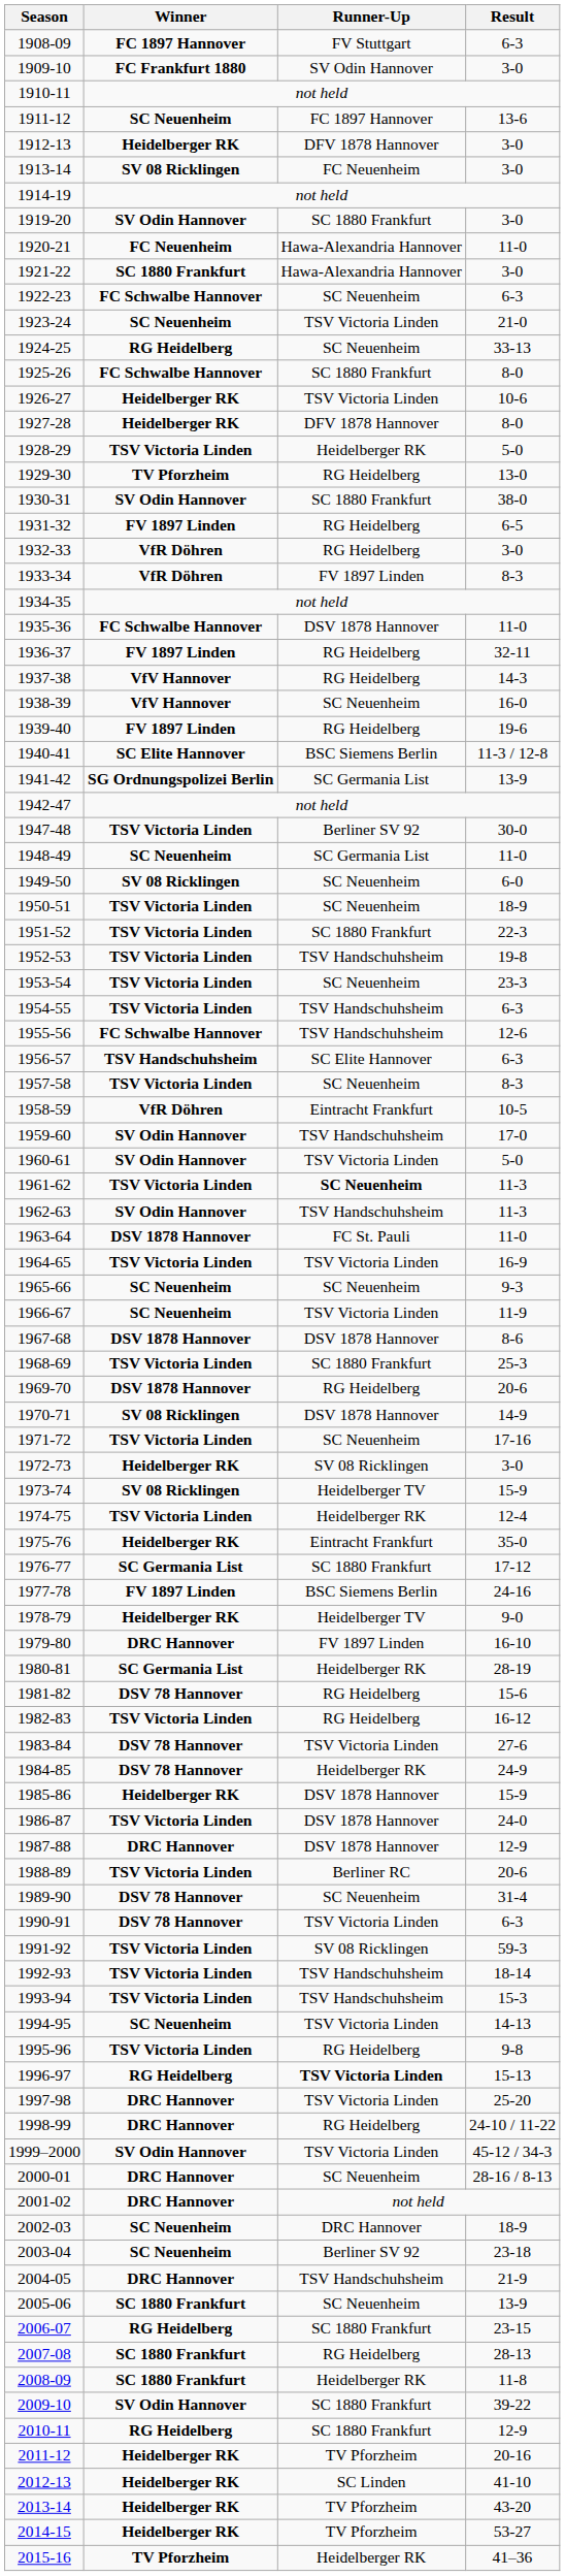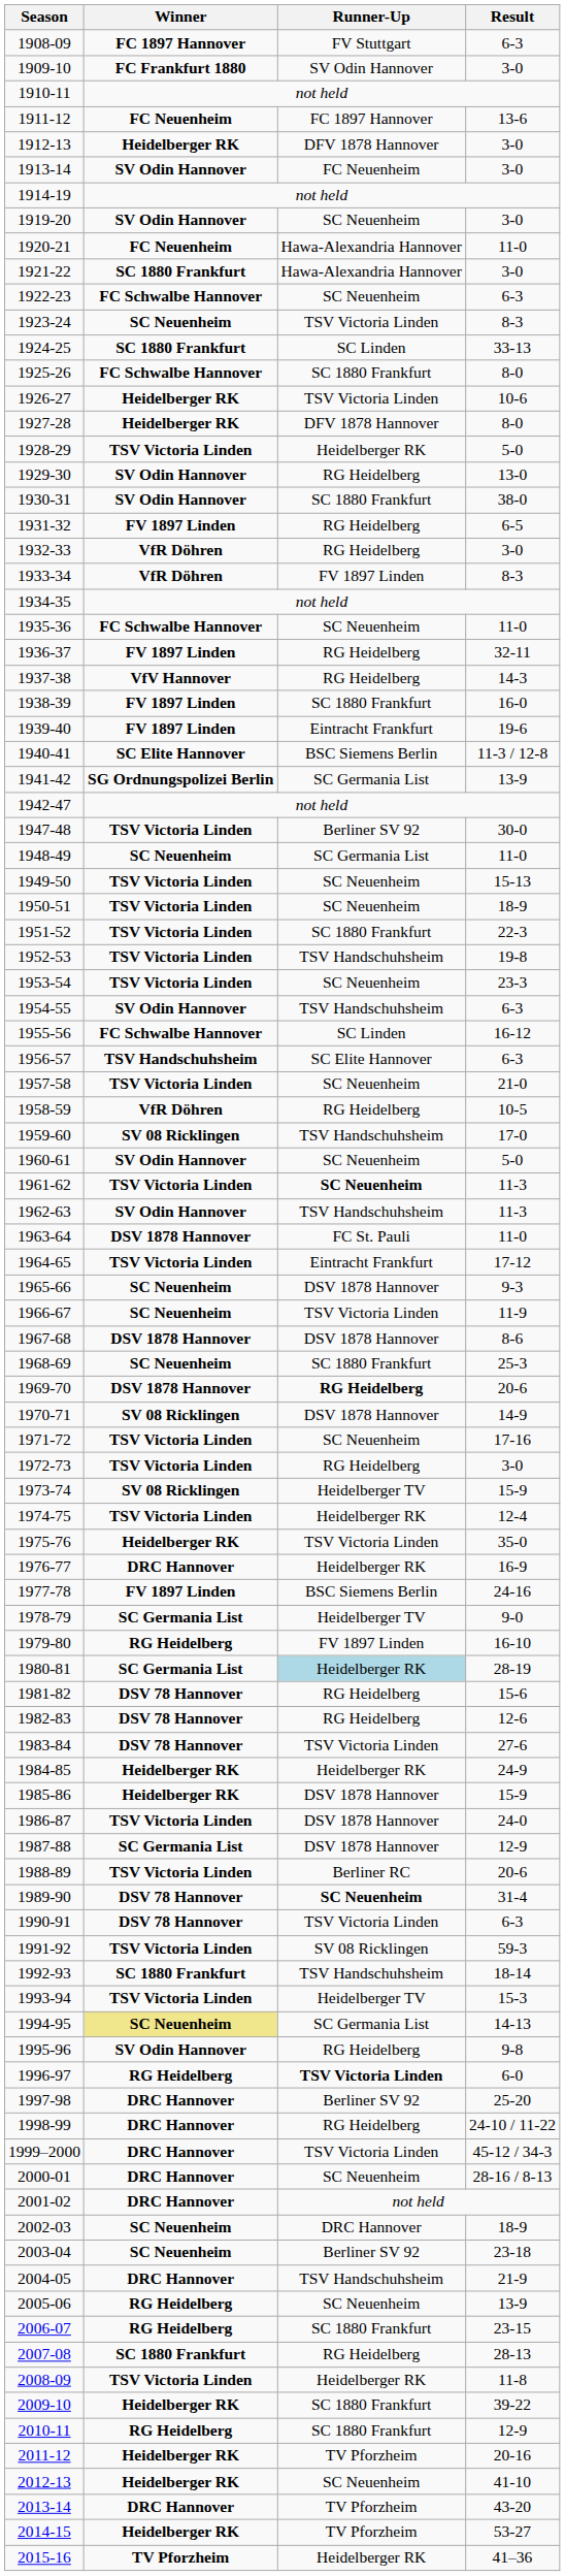 <table class="wikitable">
 <tr>
 <th>Season</th>
 <th>Winner</th>
 <th>Runner-Up</th>
 <th>Result</th>
 </tr>
 <tr align="center">
 <td>1908-09</td>
 <td><strong>FC 1897 Hannover</strong></td>
 <td>FV Stuttgart</td>
 <td>6-3</td>
 </tr>
 <tr align="center">
 <td>1909-10</td>
 <td><strong>FC Frankfurt 1880</strong></td>
 <td>SV Odin Hannover</td>
 <td>3-0</td>
 </tr>
 <tr align="center">
 <td>1910-11</td>
 <td colspan=3><em>not held</em></td>
 </tr>
 <tr align="center">
 <td>1911-12</td>
-<td><strong>SC Neuenheim</strong></td>
+<td><strong>FC Neuenheim</strong></td>
 <td>FC 1897 Hannover</td>
 <td>13-6</td>
 </tr>
 <tr align="center">
 <td>1912-13</td>
 <td><strong>Heidelberger RK</strong></td>
 <td>DFV 1878 Hannover</td>
 <td>3-0</td>
 </tr>
 <tr align="center">
 <td>1913-14</td>
-<td><strong>SV 08 Ricklingen</strong></td>
+<td><strong>SV Odin Hannover</strong></td>
 <td>FC Neuenheim</td>
 <td>3-0</td>
 </tr>
 <tr align="center">
 <td>1914-19</td>
 <td colspan=3><em>not held</em></td>
 </tr>
 <tr align="center">
 <td>1919-20</td>
 <td><strong>SV Odin Hannover</strong></td>
-<td>SC 1880 Frankfurt</td>
+<td>SC Neuenheim</td>
 <td>3-0</td>
 </tr>
 <tr align="center">
 <td>1920-21</td>
 <td><strong>FC Neuenheim</strong></td>
 <td>Hawa-Alexandria Hannover</td>
 <td>11-0</td>
 </tr>
 <tr align="center">
 <td>1921-22</td>
 <td><strong>SC 1880 Frankfurt</strong></td>
 <td>Hawa-Alexandria Hannover</td>
 <td>3-0</td>
 </tr>
 <tr align="center">
 <td>1922-23</td>
 <td><strong>FC Schwalbe Hannover</strong></td>
 <td>SC Neuenheim</td>
 <td>6-3</td>
 </tr>
 <tr align="center">
 <td>1923-24</td>
 <td><strong>SC Neuenheim</strong></td>
 <td>TSV Victoria Linden</td>
-<td>21-0</td>
+<td>8-3</td>
 </tr>
 <tr align="center">
 <td>1924-25</td>
-<td><strong>RG Heidelberg</strong></td>
-<td>SC Neuenheim</td>
+<td><strong>SC 1880 Frankfurt</strong></td>
+<td>SC Linden</td>
 <td>33-13</td>
 </tr>
 <tr align="center">
 <td>1925-26</td>
 <td><strong>FC Schwalbe Hannover</strong></td>
 <td>SC 1880 Frankfurt</td>
 <td>8-0</td>
 </tr>
 <tr align="center">
 <td>1926-27</td>
 <td><strong>Heidelberger RK</strong></td>
 <td>TSV Victoria Linden</td>
 <td>10-6</td>
 </tr>
 <tr align="center">
 <td>1927-28</td>
 <td><strong>Heidelberger RK</strong></td>
 <td>DFV 1878 Hannover</td>
 <td>8-0</td>
 </tr>
 <tr align="center">
 <td>1928-29</td>
 <td><strong>TSV Victoria Linden</strong></td>
 <td>Heidelberger RK</td>
 <td>5-0</td>
 </tr>
 <tr align="center">
 <td>1929-30</td>
-<td><strong>TV Pforzheim</strong></td>
+<td><strong>SV Odin Hannover</strong></td>
 <td>RG Heidelberg</td>
 <td>13-0</td>
 </tr>
 <tr align="center">
 <td>1930-31</td>
 <td><strong>SV Odin Hannover</strong></td>
 <td>SC 1880 Frankfurt</td>
 <td>38-0</td>
 </tr>
 <tr align="center">
 <td>1931-32</td>
 <td><strong>FV 1897 Linden</strong></td>
 <td>RG Heidelberg</td>
 <td>6-5</td>
 </tr>
 <tr align="center">
 <td>1932-33</td>
 <td><strong>VfR Döhren</strong></td>
 <td>RG Heidelberg</td>
 <td>3-0</td>
 </tr>
 <tr align="center">
 <td>1933-34</td>
 <td><strong>VfR Döhren</strong></td>
 <td>FV 1897 Linden</td>
 <td>8-3</td>
 </tr>
 <tr align="center">
 <td>1934-35</td>
 <td colspan=3><em>not held</em></td>
 </tr>
 <tr align="center">
 <td>1935-36</td>
 <td><strong>FC Schwalbe Hannover</strong></td>
-<td>DSV 1878 Hannover</td>
+<td>SC Neuenheim</td>
 <td>11-0</td>
 </tr>
 <tr align="center">
 <td>1936-37</td>
 <td><strong>FV 1897 Linden</strong></td>
 <td>RG Heidelberg</td>
 <td>32-11</td>
 </tr>
 <tr align="center">
 <td>1937-38</td>
 <td><strong>VfV Hannover</strong></td>
 <td>RG Heidelberg</td>
 <td>14-3</td>
 </tr>
 <tr align="center">
 <td>1938-39</td>
-<td><strong>VfV Hannover</strong></td>
-<td>SC Neuenheim</td>
+<td><strong>FV 1897 Linden</strong></td>
+<td>SC 1880 Frankfurt</td>
 <td>16-0</td>
 </tr>
 <tr align="center">
 <td>1939-40</td>
 <td><strong>FV 1897 Linden</strong></td>
-<td>RG Heidelberg</td>
+<td>Eintracht Frankfurt</td>
 <td>19-6</td>
 </tr>
 <tr align="center">
 <td>1940-41</td>
 <td><strong>SC Elite Hannover</strong></td>
 <td>BSC Siemens Berlin</td>
 <td>11-3 / 12-8</td>
 </tr>
 <tr align="center">
 <td>1941-42</td>
 <td><strong>SG Ordnungspolizei Berlin</strong></td>
 <td>SC Germania List</td>
 <td>13-9</td>
 </tr>
 <tr align="center">
 <td>1942-47</td>
 <td colspan=3><em>not held</em></td>
 </tr>
 <tr align="center">
 <td>1947-48</td>
 <td><strong>TSV Victoria Linden</strong></td>
 <td>Berliner SV 92</td>
 <td>30-0</td>
 </tr>
 <tr align="center">
 <td>1948-49</td>
 <td><strong>SC Neuenheim</strong></td>
 <td>SC Germania List</td>
 <td>11-0</td>
 </tr>
 <tr align="center">
 <td>1949-50</td>
-<td><strong>SV 08 Ricklingen</strong></td>
+<td><strong>TSV Victoria Linden</strong></td>
 <td>SC Neuenheim</td>
-<td>6-0</td>
+<td>15-13</td>
 </tr>
 <tr align="center">
 <td>1950-51</td>
 <td><strong>TSV Victoria Linden</strong></td>
 <td>SC Neuenheim</td>
 <td>18-9</td>
 </tr>
 <tr align="center">
 <td>1951-52</td>
 <td><strong>TSV Victoria Linden</strong></td>
 <td>SC 1880 Frankfurt</td>
 <td>22-3</td>
 </tr>
 <tr align="center">
 <td>1952-53</td>
 <td><strong>TSV Victoria Linden</strong></td>
 <td>TSV Handschuhsheim</td>
 <td>19-8</td>
 </tr>
 <tr align="center">
 <td>1953-54</td>
 <td><strong>TSV Victoria Linden</strong></td>
 <td>SC Neuenheim</td>
 <td>23-3</td>
 </tr>
 <tr align="center">
 <td>1954-55</td>
-<td><strong>TSV Victoria Linden</strong></td>
+<td><strong>SV Odin Hannover</strong></td>
 <td>TSV Handschuhsheim</td>
 <td>6-3</td>
 </tr>
 <tr align="center">
 <td>1955-56</td>
 <td><strong>FC Schwalbe Hannover</strong></td>
-<td>TSV Handschuhsheim</td>
-<td>12-6</td>
+<td>SC Linden</td>
+<td>16-12</td>
 </tr>
 <tr align="center">
 <td>1956-57</td>
 <td><strong>TSV Handschuhsheim</strong></td>
 <td>SC Elite Hannover</td>
 <td>6-3</td>
 </tr>
 <tr align="center">
 <td>1957-58</td>
 <td><strong>TSV Victoria Linden</strong></td>
 <td>SC Neuenheim</td>
-<td>8-3</td>
+<td>21-0</td>
 </tr>
 <tr align="center">
 <td>1958-59</td>
 <td><strong>VfR Döhren</strong></td>
-<td>Eintracht Frankfurt</td>
+<td>RG Heidelberg</td>
 <td>10-5</td>
 </tr>
 <tr align="center">
 <td>1959-60</td>
-<td><strong>SV Odin Hannover</strong></td>
+<td><strong>SV 08 Ricklingen</strong></td>
 <td>TSV Handschuhsheim</td>
 <td>17-0</td>
 </tr>
 <tr align="center">
 <td>1960-61</td>
 <td><strong>SV Odin Hannover</strong></td>
-<td>TSV Victoria Linden</td>
+<td>SC Neuenheim</td>
 <td>5-0</td>
 </tr>
 <tr align="center">
 <td>1961-62</td>
 <td><strong>TSV Victoria Linden</strong></td>
 <td><strong>SC Neuenheim</strong></td>
 <td>11-3</td>
 </tr>
 <tr align="center">
 <td>1962-63</td>
 <td><strong>SV Odin Hannover</strong></td>
 <td>TSV Handschuhsheim</td>
 <td>11-3</td>
 </tr>
 <tr align="center">
 <td>1963-64</td>
 <td><strong>DSV 1878 Hannover</strong></td>
 <td>FC St. Pauli</td>
 <td>11-0</td>
 </tr>
 <tr align="center">
 <td>1964-65</td>
 <td><strong>TSV Victoria Linden</strong></td>
-<td>TSV Victoria Linden</td>
-<td>16-9</td>
+<td>Eintracht Frankfurt</td>
+<td>17-12</td>
 </tr>
 <tr align="center">
 <td>1965-66</td>
 <td><strong>SC Neuenheim</strong></td>
-<td>SC Neuenheim</td>
+<td>DSV 1878 Hannover</td>
 <td>9-3</td>
 </tr>
 <tr align="center">
 <td>1966-67</td>
 <td><strong>SC Neuenheim</strong></td>
 <td>TSV Victoria Linden</td>
 <td>11-9</td>
 </tr>
 <tr align="center">
 <td>1967-68</td>
 <td><strong>DSV 1878 Hannover</strong></td>
 <td>DSV 1878 Hannover</td>
 <td>8-6</td>
 </tr>
 <tr align="center">
 <td>1968-69</td>
-<td><strong>TSV Victoria Linden</strong></td>
+<td><strong>SC Neuenheim</strong></td>
 <td>SC 1880 Frankfurt</td>
 <td>25-3</td>
 </tr>
 <tr align="center">
 <td>1969-70</td>
 <td><strong>DSV 1878 Hannover</strong></td>
-<td>RG Heidelberg</td>
+<td><strong>RG Heidelberg</strong></td>
 <td>20-6</td>
 </tr>
 <tr align="center">
 <td>1970-71</td>
 <td><strong>SV 08 Ricklingen</strong></td>
 <td>DSV 1878 Hannover</td>
 <td>14-9</td>
 </tr>
 <tr align="center">
 <td>1971-72</td>
 <td><strong>TSV Victoria Linden</strong></td>
 <td>SC Neuenheim</td>
 <td>17-16</td>
 </tr>
 <tr align="center">
 <td>1972-73</td>
-<td><strong>Heidelberger RK</strong></td>
-<td>SV 08 Ricklingen</td>
+<td><strong>TSV Victoria Linden</strong></td>
+<td>RG Heidelberg</td>
 <td>3-0</td>
 </tr>
 <tr align="center">
 <td>1973-74</td>
 <td><strong>SV 08 Ricklingen</strong></td>
 <td>Heidelberger TV</td>
 <td>15-9</td>
 </tr>
 <tr align="center">
 <td>1974-75</td>
 <td><strong>TSV Victoria Linden</strong></td>
 <td>Heidelberger RK</td>
 <td>12-4</td>
 </tr>
 <tr align="center">
 <td>1975-76</td>
 <td><strong>Heidelberger RK</strong></td>
-<td>Eintracht Frankfurt</td>
+<td>TSV Victoria Linden</td>
 <td>35-0</td>
 </tr>
 <tr align="center">
 <td>1976-77</td>
-<td><strong>SC Germania List</strong></td>
-<td>SC 1880 Frankfurt</td>
-<td>17-12</td>
+<td><strong>DRC Hannover</strong></td>
+<td>Heidelberger RK</td>
+<td>16-9</td>
 </tr>
 <tr align="center">
 <td>1977-78</td>
 <td><strong>FV 1897 Linden</strong></td>
 <td>BSC Siemens Berlin</td>
 <td>24-16</td>
 </tr>
 <tr align="center">
 <td>1978-79</td>
-<td><strong>Heidelberger RK</strong></td>
+<td><strong>SC Germania List</strong></td>
 <td>Heidelberger TV</td>
 <td>9-0</td>
 </tr>
 <tr align="center">
 <td>1979-80</td>
-<td><strong>DRC Hannover</strong></td>
+<td><strong>RG Heidelberg</strong></td>
 <td>FV 1897 Linden</td>
 <td>16-10</td>
 </tr>
 <tr align="center">
 <td>1980-81</td>
 <td><strong>SC Germania List</strong></td>
-<td>Heidelberger RK</td>
+<td style="background: lightblue;">Heidelberger RK</td>
 <td>28-19</td>
 </tr>
 <tr align="center">
 <td>1981-82</td>
 <td><strong>DSV 78 Hannover</strong></td>
 <td>RG Heidelberg</td>
 <td>15-6</td>
 </tr>
 <tr align="center">
 <td>1982-83</td>
-<td><strong>TSV Victoria Linden</strong></td>
+<td><strong>DSV 78 Hannover</strong></td>
 <td>RG Heidelberg</td>
-<td>16-12</td>
+<td>12-6</td>
 </tr>
 <tr align="center">
 <td>1983-84</td>
 <td><strong>DSV 78 Hannover</strong></td>
 <td>TSV Victoria Linden</td>
 <td>27-6</td>
 </tr>
 <tr align="center">
 <td>1984-85</td>
-<td><strong>DSV 78 Hannover</strong></td>
+<td><strong>Heidelberger RK</strong></td>
 <td>Heidelberger RK</td>
 <td>24-9</td>
 </tr>
 <tr align="center">
 <td>1985-86</td>
 <td><strong>Heidelberger RK</strong></td>
 <td>DSV 1878 Hannover</td>
 <td>15-9</td>
 </tr>
 <tr align="center">
 <td>1986-87</td>
 <td><strong>TSV Victoria Linden</strong></td>
 <td>DSV 1878 Hannover</td>
 <td>24-0</td>
 </tr>
 <tr align="center">
 <td>1987-88</td>
-<td><strong>DRC Hannover</strong></td>
+<td><strong>SC Germania List</strong></td>
 <td>DSV 1878 Hannover</td>
 <td>12-9</td>
 </tr>
 <tr align="center">
 <td>1988-89</td>
 <td><strong>TSV Victoria Linden</strong></td>
 <td>Berliner RC</td>
 <td>20-6</td>
 </tr>
 <tr align="center">
 <td>1989-90</td>
 <td><strong>DSV 78 Hannover</strong></td>
-<td>SC Neuenheim</td>
+<td><strong>SC Neuenheim</strong></td>
 <td>31-4</td>
 </tr>
 <tr align="center">
 <td>1990-91</td>
 <td><strong>DSV 78 Hannover</strong></td>
 <td>TSV Victoria Linden</td>
 <td>6-3</td>
 </tr>
 <tr align="center">
 <td>1991-92</td>
 <td><strong>TSV Victoria Linden</strong></td>
 <td>SV 08 Ricklingen</td>
 <td>59-3</td>
 </tr>
 <tr align="center">
 <td>1992-93</td>
-<td><strong>TSV Victoria Linden</strong></td>
+<td><strong>SC 1880 Frankfurt</strong></td>
 <td>TSV Handschuhsheim</td>
 <td>18-14</td>
 </tr>
 <tr align="center">
 <td>1993-94</td>
 <td><strong>TSV Victoria Linden</strong></td>
-<td>TSV Handschuhsheim</td>
+<td>Heidelberger TV</td>
 <td>15-3</td>
 </tr>
 <tr align="center">
 <td>1994-95</td>
-<td><strong>SC Neuenheim</strong></td>
-<td>TSV Victoria Linden</td>
+<td style="background: khaki;"><strong>SC Neuenheim</strong></td>
+<td>SC Germania List</td>
 <td>14-13</td>
 </tr>
 <tr align="center">
 <td>1995-96</td>
-<td><strong>TSV Victoria Linden</strong></td>
+<td><strong>SV Odin Hannover</strong></td>
 <td>RG Heidelberg</td>
 <td>9-8</td>
 </tr>
 <tr align="center">
 <td>1996-97</td>
 <td><strong>RG Heidelberg</strong></td>
 <td><strong>TSV Victoria Linden</strong></td>
-<td>15-13</td>
+<td>6-0</td>
 </tr>
 <tr align="center">
 <td>1997-98</td>
 <td><strong>DRC Hannover</strong></td>
-<td>TSV Victoria Linden</td>
+<td>Berliner SV 92</td>
 <td>25-20</td>
 </tr>
 <tr align="center">
 <td>1998-99</td>
 <td><strong>DRC Hannover</strong></td>
 <td>RG Heidelberg</td>
 <td>24-10 / 11-22</td>
 </tr>
 <tr align="center">
 <td>1999–2000</td>
-<td><strong>SV Odin Hannover</strong></td>
+<td><strong>DRC Hannover</strong></td>
 <td>TSV Victoria Linden</td>
 <td>45-12 / 34-3</td>
 </tr>
 <tr align="center">
 <td>2000-01</td>
 <td><strong>DRC Hannover</strong></td>
 <td>SC Neuenheim</td>
 <td>28-16 / 8-13</td>
 </tr>
 <tr align="center">
 <td>2001-02</td>
 <td><strong>DRC Hannover</strong></td>
 <td colspan=2><em>not held</em> </td>
 </tr>
 <tr align="center">
 <td>2002-03</td>
 <td><strong>SC Neuenheim</strong></td>
 <td>DRC Hannover</td>
 <td>18-9</td>
 </tr>
 <tr align="center">
 <td>2003-04</td>
 <td><strong>SC Neuenheim</strong></td>
 <td>Berliner SV 92</td>
 <td>23-18</td>
 </tr>
 <tr align="center">
 <td>2004-05</td>
 <td><strong>DRC Hannover</strong></td>
 <td>TSV Handschuhsheim</td>
 <td>21-9</td>
 </tr>
 <tr align="center">
 <td>2005-06</td>
-<td><strong>SC 1880 Frankfurt</strong></td>
+<td><strong>RG Heidelberg</strong></td>
 <td>SC Neuenheim</td>
 <td>13-9</td>
 </tr>
 <tr align="center">
 <td><a href='#'>2006-07</a></td>
 <td><strong>RG Heidelberg</strong></td>
 <td>SC 1880 Frankfurt</td>
 <td>23-15</td>
 </tr>
 <tr align="center">
 <td><a href='#'>2007-08</a></td>
 <td><strong>SC 1880 Frankfurt</strong></td>
 <td>RG Heidelberg</td>
 <td>28-13</td>
 </tr>
 <tr align="center">
 <td><a href='#'>2008-09</a></td>
-<td><strong>SC 1880 Frankfurt</strong></td>
+<td><strong>TSV Victoria Linden</strong></td>
 <td>Heidelberger RK</td>
 <td>11-8</td>
 </tr>
 <tr align="center">
 <td><a href='#'>2009-10</a></td>
-<td><strong>SV Odin Hannover</strong></td>
+<td><strong>Heidelberger RK</strong></td>
 <td>SC 1880 Frankfurt</td>
 <td>39-22</td>
 </tr>
 <tr align="center">
 <td><a href='#'>2010-11</a></td>
 <td><strong>RG Heidelberg</strong></td>
 <td>SC 1880 Frankfurt</td>
 <td>12-9</td>
 </tr>
 <tr align="center">
 <td><a href='#'>2011-12</a></td>
 <td><strong>Heidelberger RK</strong></td>
 <td>TV Pforzheim</td>
 <td>20-16</td>
 </tr>
 <tr align="center">
 <td><a href='#'>2012-13</a></td>
 <td><strong>Heidelberger RK</strong></td>
-<td>SC Linden</td>
+<td>SC Neuenheim</td>
 <td>41-10</td>
 </tr>
 <tr align="center">
 <td><a href='#'>2013-14</a></td>
-<td><strong>Heidelberger RK</strong></td>
+<td><strong>DRC Hannover</strong></td>
 <td>TV Pforzheim</td>
 <td>43-20</td>
 </tr>
 <tr align="center">
 <td><a href='#'>2014-15</a></td>
 <td><strong>Heidelberger RK</strong></td>
 <td>TV Pforzheim</td>
 <td>53-27</td>
 </tr>
 <tr align="center">
 <td><a href='#'>2015-16</a></td>
 <td><strong>TV Pforzheim</strong></td>
 <td>Heidelberger RK</td>
 <td>41–36</td>
 </tr>
 </table>
